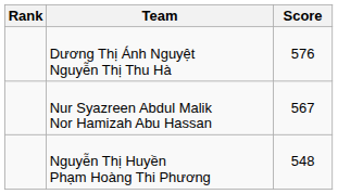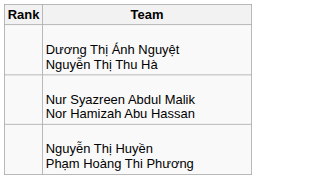 <table class=wikitable style="text-align:center">
 <tr>
 <th width=40>Rank</th>
 <th width=250>Team</th>
-<th width=60>Score</th>
 </tr>
 <tr>
 <td></td>
 <td align=left><br>Dương Thị Ánh Nguyệt<br>Nguyễn Thị Thu Hà</td>
-<td>576</td>
 </tr>
 <tr>
 <td></td>
 <td align=left><br>Nur Syazreen Abdul Malik<br>Nor Hamizah Abu Hassan</td>
-<td>567</td>
 </tr>
 <tr>
 <td></td>
 <td align=left><br>Nguyễn Thị Huyền<br>Phạm Hoàng Thi Phương</td>
-<td>548</td>
 </tr>
 </table>
